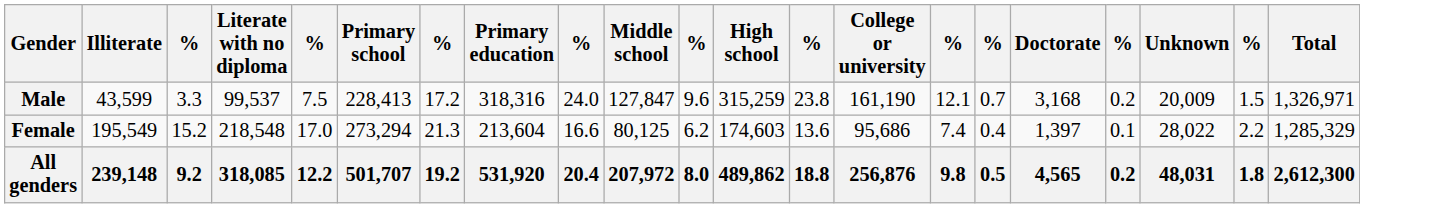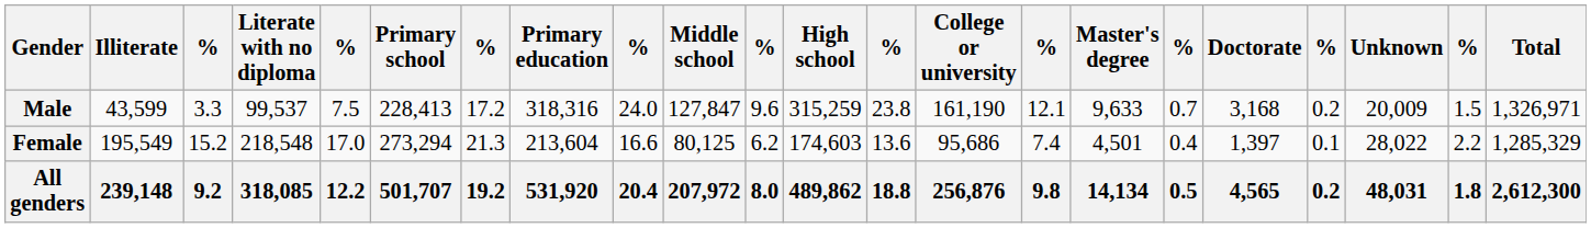 <table class="wikitable">
 <tr>
 <th style="width:80pt;">Gender</th>
 <th style="width:80pt;">Illiterate</th>
 <th style="width:20pt;">%</th>
 <th style="width:80pt;">Literate with no diploma</th>
 <th style="width:20pt;">%</th>
 <th style="width:80pt;">Primary school</th>
 <th style="width:20pt;">%</th>
 <th style="width:80pt;">Primary education</th>
 <th style="width:20pt;">%</th>
 <th style="width:80pt;">Middle school</th>
 <th style="width:20pt;">%</th>
 <th style="width:80pt;">High school</th>
 <th style="width:20pt;">%</th>
 <th style="width:80pt;">College or university</th>
 <th style="width:20pt;">%</th>
+<th style="width:80pt;">Master's degree</th>
 <th style="width:20pt;">%</th>
 <th style="width:80pt;">Doctorate</th>
 <th style="width:20pt;">%</th>
 <th style="width:80pt;">Unknown</th>
 <th style="width:20pt;">%</th>
 <th style="width:80pt;">Total</th>
 </tr>
 <tr>
 <th style="width:80pt;">Male</th>
 <td style="text-align:center;">43,599</td>
 <td style="text-align:center;">3.3</td>
 <td style="text-align:center;">99,537</td>
 <td style="text-align:center;">7.5</td>
 <td style="text-align:center;">228,413</td>
 <td style="text-align:center;">17.2</td>
 <td style="text-align:center;">318,316</td>
 <td style="text-align:center;">24.0</td>
 <td style="text-align:center;">127,847</td>
 <td style="text-align:center;">9.6</td>
 <td style="text-align:center;">315,259</td>
 <td style="text-align:center;">23.8</td>
 <td style="text-align:center;">161,190</td>
 <td style="text-align:center;">12.1</td>
+<td style="text-align:center;">9,633</td>
 <td style="text-align:center;">0.7</td>
 <td style="text-align:center;">3,168</td>
 <td style="text-align:center;">0.2</td>
 <td style="text-align:center;">20,009</td>
 <td style="text-align:center;">1.5</td>
 <td style="text-align:center;">1,326,971</td>
 </tr>
 <tr>
 <th style="width:80pt;">Female</th>
 <td style="text-align:center;">195,549</td>
 <td style="text-align:center;">15.2</td>
 <td style="text-align:center;">218,548</td>
 <td style="text-align:center;">17.0</td>
 <td style="text-align:center;">273,294</td>
 <td style="text-align:center;">21.3</td>
 <td style="text-align:center;">213,604</td>
 <td style="text-align:center;">16.6</td>
 <td style="text-align:center;">80,125</td>
 <td style="text-align:center;">6.2</td>
 <td style="text-align:center;">174,603</td>
 <td style="text-align:center;">13.6</td>
 <td style="text-align:center;">95,686</td>
 <td style="text-align:center;">7.4</td>
+<td style="text-align:center;">4,501</td>
 <td style="text-align:center;">0.4</td>
 <td style="text-align:center;">1,397</td>
 <td style="text-align:center;">0.1</td>
 <td style="text-align:center;">28,022</td>
 <td style="text-align:center;">2.2</td>
 <td style="text-align:center;">1,285,329</td>
 </tr>
 <tr>
 <th>All genders</th>
 <th>239,148</th>
 <th>9.2</th>
 <th>318,085</th>
 <th>12.2</th>
 <th>501,707</th>
 <th>19.2</th>
 <th>531,920</th>
 <th>20.4</th>
 <th>207,972</th>
 <th>8.0</th>
 <th>489,862</th>
 <th>18.8</th>
 <th>256,876</th>
 <th>9.8</th>
+<th>14,134</th>
 <th>0.5</th>
 <th>4,565</th>
 <th>0.2</th>
 <th>48,031</th>
 <th>1.8</th>
 <th>2,612,300</th>
 </tr>
 </table>
